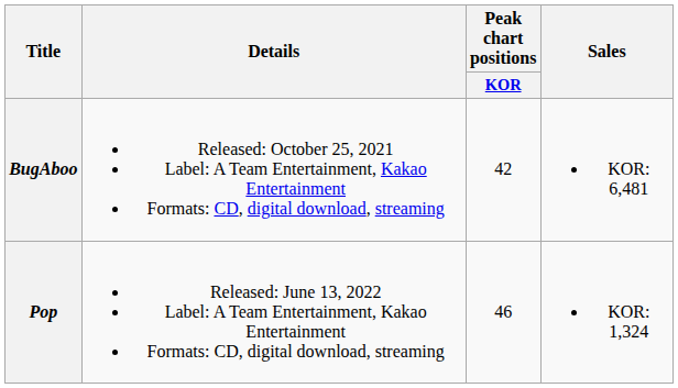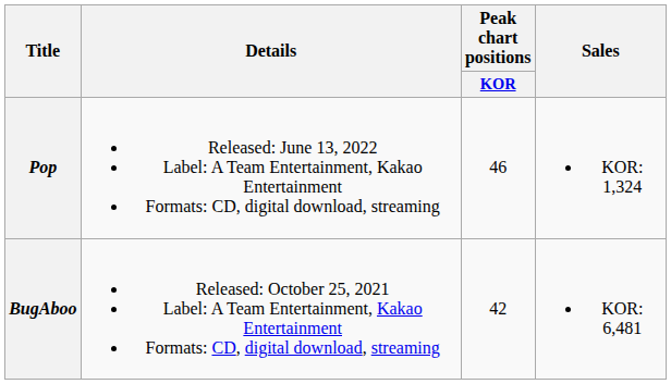 <table class="wikitable plainrowheaders" style="text-align:center">
 <tr>
 <th rowspan="2" scope="col">Title</th>
 <th rowspan="2" scope="col">Details</th>
 <th scope="col">Peak chart positions</th>
 <th rowspan="2" scope="col">Sales</th>
 </tr>
 <tr>
 <th scope="col" style="font-size:90%; width:2.5em"><a href='#'>KOR</a><br></th>
 </tr>
 <tr>
+<th scope="row"><em>Pop</em></th>
+<td><br><ul><li>Released: June 13, 2022</li><li>Label: A Team Entertainment, Kakao Entertainment</li><li>Formats: CD, digital download, streaming</li></ul></td>
+<td>46</td>
+<td><br><ul><li>KOR: 1,324</li></ul></td>
+</tr>
+<tr>
 <th scope="row"><em>BugAboo</em></th>
 <td><br><ul><li>Released: October 25, 2021</li><li>Label: A Team Entertainment, <a href='#'>Kakao Entertainment</a></li><li>Formats: <a href='#'>CD</a>, <a href='#'>digital download</a>, <a href='#'>streaming</a></li></ul></td>
 <td>42</td>
 <td><br><ul><li>KOR: 6,481</li></ul></td>
 </tr>
-<tr>
-<th scope="row"><em>Pop</em></th>
-<td><br><ul><li>Released: June 13, 2022</li><li>Label: A Team Entertainment, Kakao Entertainment</li><li>Formats: CD, digital download, streaming</li></ul></td>
-<td>46</td>
-<td><br><ul><li>KOR: 1,324</li></ul></td>
-</tr>
 </table>
